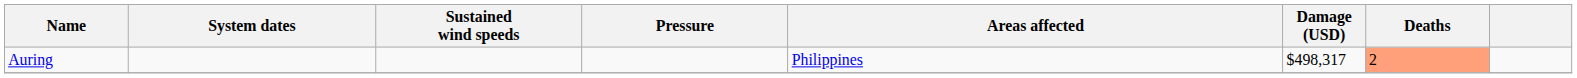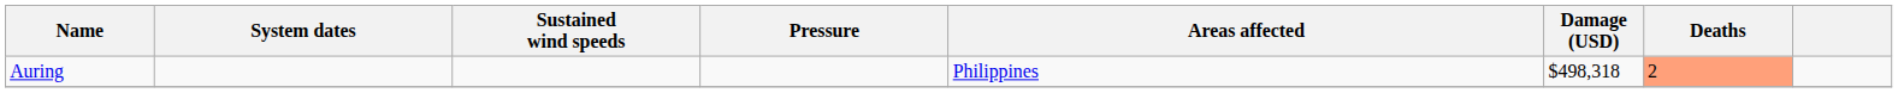 <table class="wikitable sortable" width="100%">
 <tr>
 <th scope="col" width="7.5%">Name</th>
 <th scope="col" width="15%">System dates</th>
 <th scope="col" width="12.5%">Sustained<br>wind speeds</th>
 <th scope="col" width="12.5%">Pressure</th>
 <th scope="col" width="30%" class="unsortable">Areas affected</th>
 <th scope="col" width="5%">Damage<br>(USD)</th>
 <th scope="col" width="7.5%">Deaths</th>
 <th scope="col" width="5%" class="unsortable"></th>
 </tr>
 <tr>
 <td><a href='#'>Auring</a></td>
 <td></td>
 <td></td>
 <td></td>
 <td><a href='#'>Philippines</a></td>
-<td>$498,317</td>
+<td>$498,318</td>
 <td style="background: lightsalmon;">2</td>
 <td></td>
 </tr>
 <tr>
 </tr>
 </table>
